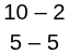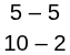 <table style="text-align:center">
 <tr>
 <th width=200></th>
 <th width=100></th>
 <th width=200></th>
 </tr>
 <tr>
 <td align=right><strong></strong></td>
+<td>5 – 5</td>
+<td align=left><strong></strong></td>
+</tr>
+<tr>
+<td align=right><strong></strong></td>
 <td>10 – 2</td>
 <td align=left></td>
 </tr>
-<tr>
-<td align=right><strong></strong></td>
-<td>5 – 5</td>
-<td align=left><strong></strong></td>
-</tr>
 </table>
